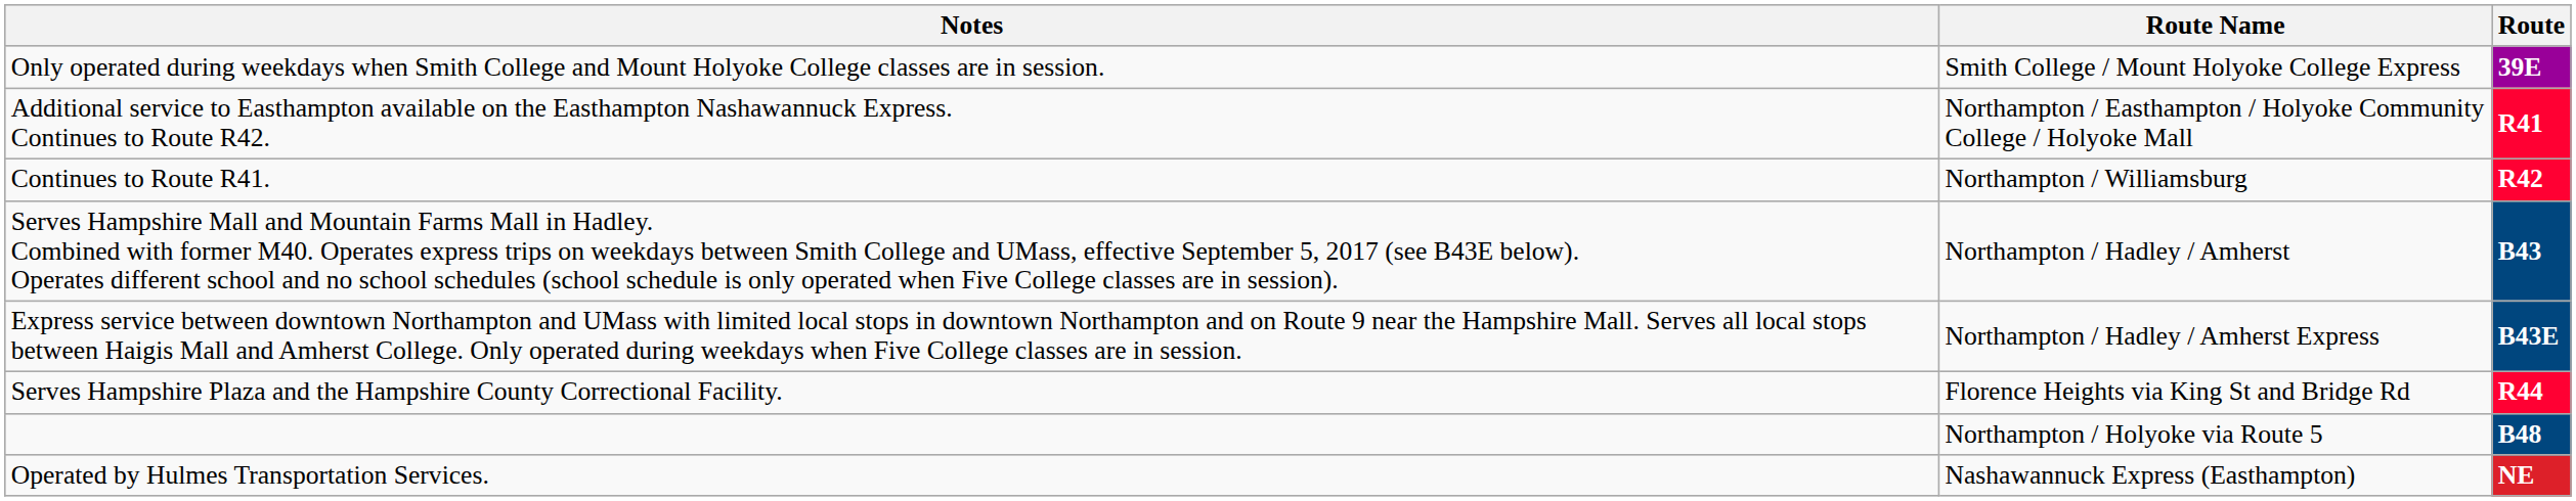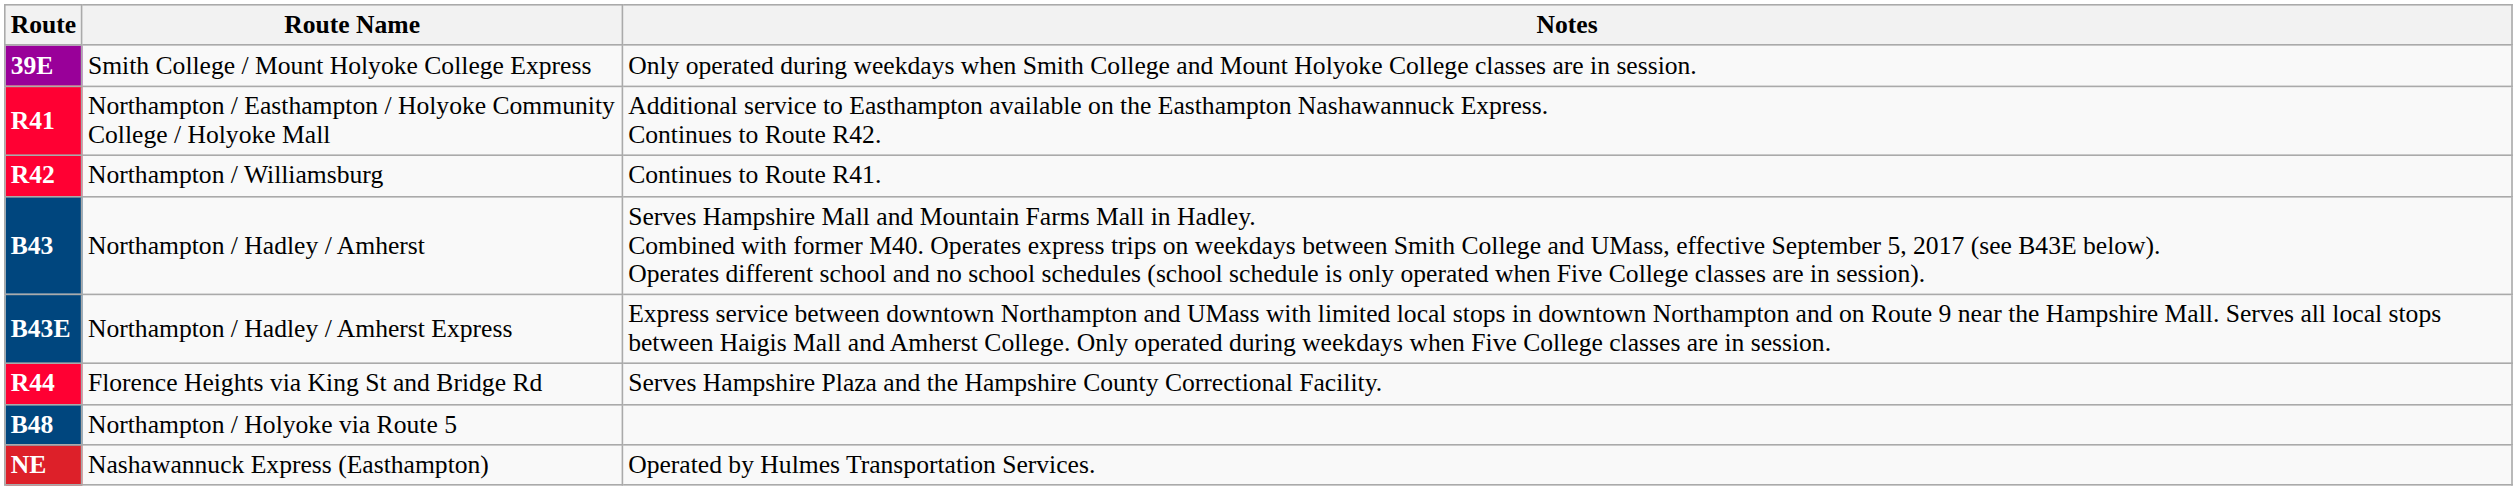 <table class="wikitable">
 <tr>
+<th>Route</th>
+<th>Route Name</th>
 <th>Notes</th>
-<th>Route Name</th>
-<th>Route</th>
 </tr>
 <tr>
+<td style="background:#909; color:white;"><strong>39E</strong></td>
+<td>Smith College / Mount Holyoke College Express</td>
 <td>Only operated during weekdays when Smith College and Mount Holyoke College classes are in session.</td>
-<td>Smith College / Mount Holyoke College Express</td>
-<td style="background:#909; color:white;"><strong>39E</strong></td>
 </tr>
 <tr>
+<td style="background:#f03; color:white;"><strong>R41</strong></td>
+<td>Northampton / Easthampton / Holyoke Community College / Holyoke Mall</td>
 <td>Additional service to Easthampton available on the Easthampton Nashawannuck Express.<br>Continues to Route R42.</td>
-<td>Northampton / Easthampton / Holyoke Community College / Holyoke Mall</td>
-<td style="background:#f03; color:white;"><strong>R41</strong></td>
 </tr>
 <tr>
+<td style="background:#f03; color:white;"><strong>R42</strong></td>
+<td>Northampton / Williamsburg</td>
 <td>Continues to Route R41.</td>
-<td>Northampton / Williamsburg</td>
-<td style="background:#f03; color:white;"><strong>R42</strong></td>
 </tr>
 <tr>
+<td style="background:#00467E; color:white;"><strong>B43</strong></td>
+<td>Northampton / Hadley / Amherst</td>
 <td>Serves Hampshire Mall and Mountain Farms Mall in Hadley.<br>Combined with former M40. Operates express trips on weekdays between Smith College and UMass, effective September 5, 2017 (see B43E below).<br>Operates different school and no school schedules (school schedule is only operated when Five College classes are in session).</td>
-<td>Northampton / Hadley / Amherst</td>
-<td style="background:#00467E; color:white;"><strong>B43</strong></td>
 </tr>
 <tr>
+<td style="background:#00467E; color:white;"><strong>B43E</strong></td>
+<td>Northampton / Hadley / Amherst Express</td>
 <td>Express service between downtown Northampton and UMass with limited local stops in downtown Northampton and on Route 9 near the Hampshire Mall. Serves all local stops between Haigis Mall and Amherst College. Only operated during weekdays when Five College classes are in session.</td>
-<td>Northampton / Hadley / Amherst Express</td>
-<td style="background:#00467E; color:white;"><strong>B43E</strong></td>
 </tr>
 <tr>
+<td style="background:#f03; color:white;"><strong>R44</strong></td>
+<td>Florence Heights via King St and Bridge Rd</td>
 <td>Serves Hampshire Plaza and the Hampshire County Correctional Facility.</td>
-<td>Florence Heights via King St and Bridge Rd</td>
-<td style="background:#f03; color:white;"><strong>R44</strong></td>
 </tr>
 <tr>
+<td style="background:#00467E; color:white;"><strong>B48</strong></td>
+<td>Northampton / Holyoke via Route 5</td>
 <td></td>
-<td>Northampton / Holyoke via Route 5</td>
-<td style="background:#00467E; color:white;"><strong>B48</strong></td>
 </tr>
 <tr>
+<td style="background:#DD2029; color:white"><strong>NE</strong></td>
+<td>Nashawannuck Express (Easthampton)</td>
 <td>Operated by Hulmes Transportation Services.</td>
-<td>Nashawannuck Express (Easthampton)</td>
-<td style="background:#DD2029; color:white"><strong>NE</strong></td>
 </tr>
 </table>
